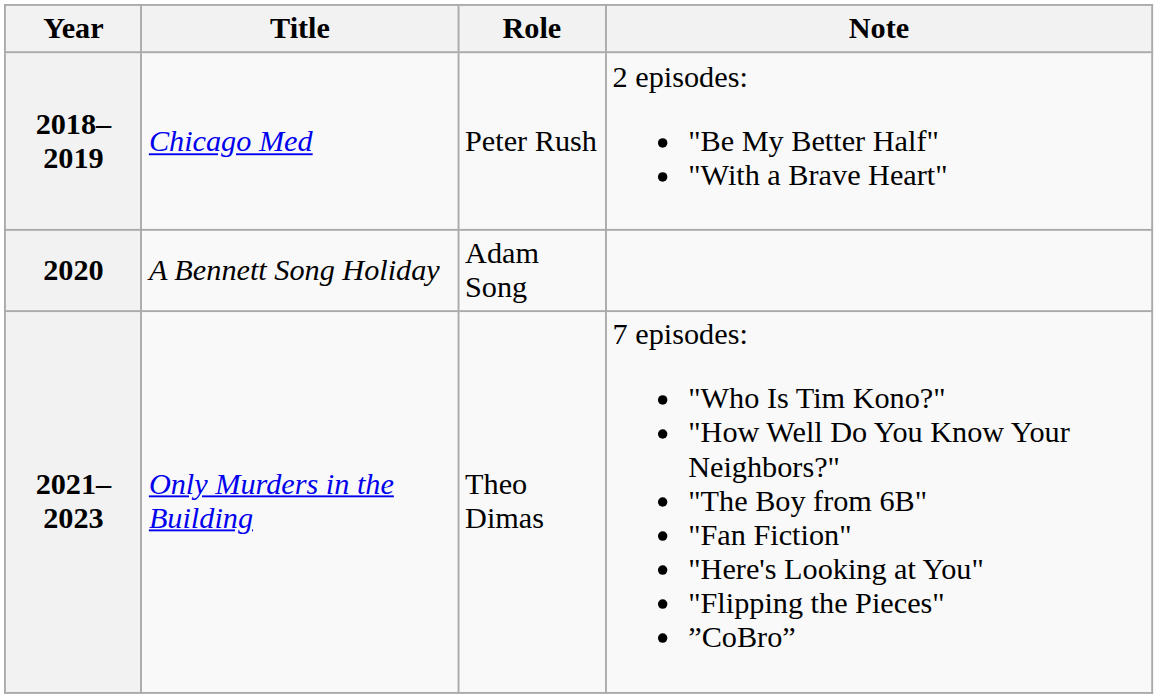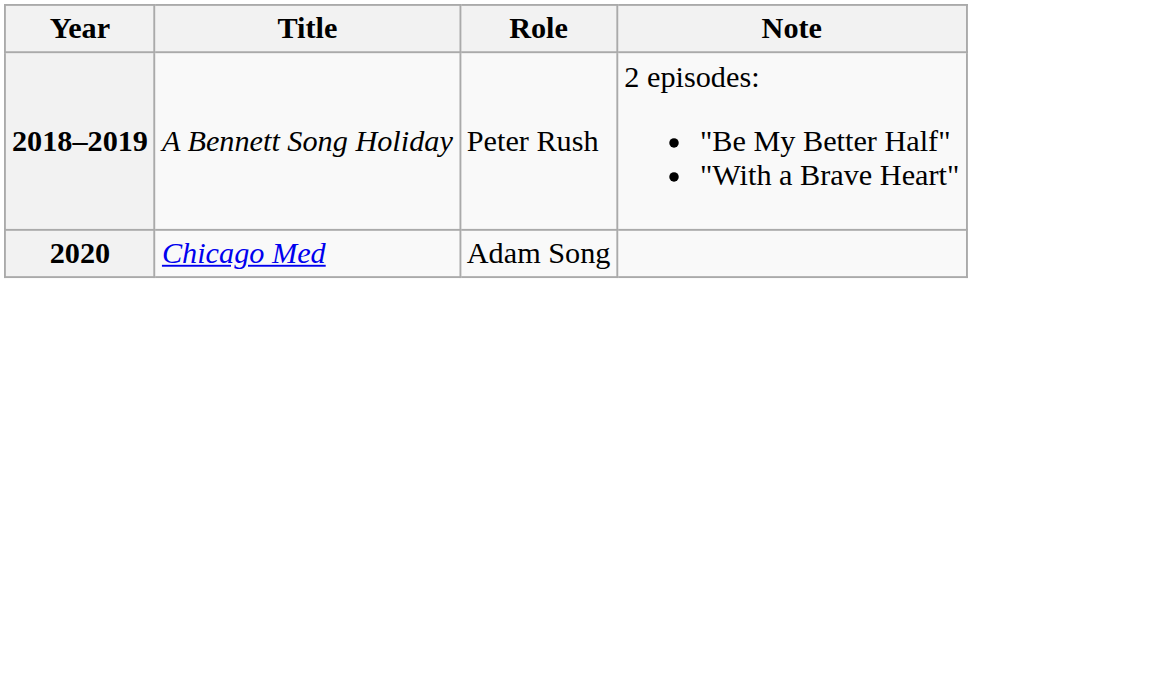 <table class="wikitable sortable mw-collapsible">
 <tr>
 <th>Year</th>
 <th>Title</th>
 <th>Role</th>
 <th>Note</th>
 </tr>
 <tr>
 <th>2018–2019</th>
-<td><em><a href='#'>Chicago Med</a></em></td>
+<td><em>A Bennett Song Holiday</em></td>
 <td>Peter Rush</td>
 <td>2 episodes:<br><ul><li>"Be My Better Half"</li><li>"With a Brave Heart"</li></ul></td>
 </tr>
 <tr>
 <th>2020</th>
-<td><em>A Bennett Song Holiday</em></td>
+<td><em><a href='#'>Chicago Med</a></em></td>
 <td>Adam Song</td>
 <td></td>
 </tr>
-<tr>
-<th>2021–2023</th>
-<td><em><a href='#'>Only Murders in the Building</a></em></td>
-<td>Theo Dimas</td>
-<td>7 episodes:<br><ul><li>"Who Is Tim Kono?"</li><li>"How Well Do You Know Your Neighbors?"</li><li>"The Boy from 6B"</li><li>"Fan Fiction"</li><li>"Here's Looking at You"</li><li>"Flipping the Pieces"</li><li>”CoBro”</li></ul></td>
-</tr>
 </table>
